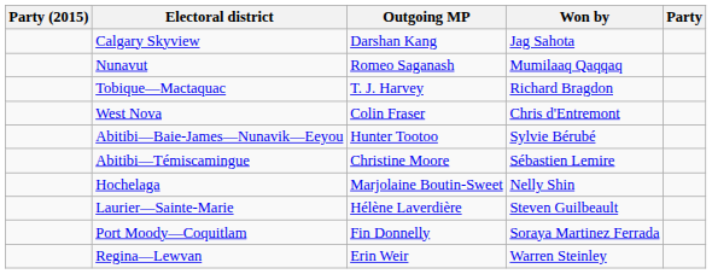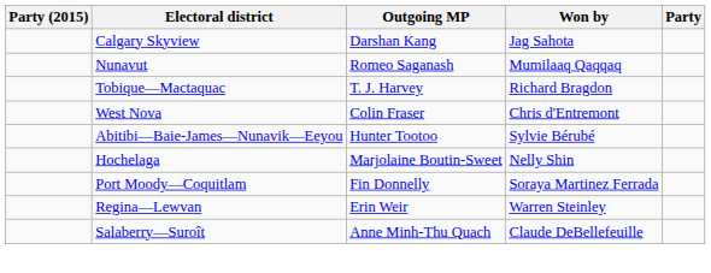 <table class="wikitable">
 <tr>
 <th>Party (2015)</th>
 <th>Electoral district</th>
 <th>Outgoing MP</th>
 <th>Won by</th>
 <th>Party</th>
 </tr>
 <tr>
 <td></td>
 <td><a href='#'>Calgary Skyview</a></td>
 <td><a href='#'>Darshan Kang</a></td>
 <td><a href='#'>Jag Sahota</a></td>
 <td></td>
 </tr>
 <tr>
 <td></td>
 <td><a href='#'>Nunavut</a></td>
 <td><a href='#'>Romeo Saganash</a></td>
 <td><a href='#'>Mumilaaq Qaqqaq</a></td>
 <td></td>
 </tr>
 <tr>
 <td></td>
 <td><a href='#'>Tobique—Mactaquac</a></td>
 <td><a href='#'>T. J. Harvey</a></td>
 <td><a href='#'>Richard Bragdon</a></td>
 <td></td>
 </tr>
 <tr>
 <td></td>
 <td><a href='#'>West Nova</a></td>
 <td><a href='#'>Colin Fraser</a></td>
 <td><a href='#'>Chris d'Entremont</a></td>
 <td></td>
 </tr>
 <tr>
 <td></td>
 <td><a href='#'>Abitibi—Baie-James—Nunavik—Eeyou</a></td>
 <td><a href='#'>Hunter Tootoo</a></td>
 <td><a href='#'>Sylvie Bérubé</a></td>
 <td></td>
 </tr>
 <tr>
 <td></td>
-<td><a href='#'>Abitibi—Témiscamingue</a></td>
-<td><a href='#'>Christine Moore</a></td>
-<td><a href='#'>Sébastien Lemire</a></td>
-<td></td>
-</tr>
-<tr>
-<td></td>
 <td><a href='#'>Hochelaga</a></td>
 <td><a href='#'>Marjolaine Boutin-Sweet</a></td>
 <td><a href='#'>Nelly Shin</a></td>
-<td></td>
-</tr>
-<tr>
-<td></td>
-<td><a href='#'>Laurier—Sainte-Marie</a></td>
-<td><a href='#'>Hélène Laverdière</a></td>
-<td><a href='#'>Steven Guilbeault</a></td>
 <td></td>
 </tr>
 <tr>
 <td></td>
 <td><a href='#'>Port Moody—Coquitlam</a></td>
 <td><a href='#'>Fin Donnelly</a></td>
 <td><a href='#'>Soraya Martinez Ferrada</a></td>
 <td></td>
 </tr>
 <tr>
 <td></td>
 <td><a href='#'>Regina—Lewvan</a></td>
 <td><a href='#'>Erin Weir</a></td>
 <td><a href='#'>Warren Steinley</a></td>
 <td></td>
 </tr>
+<tr>
+<td></td>
+<td><a href='#'>Salaberry—Suroît</a></td>
+<td><a href='#'>Anne Minh-Thu Quach</a></td>
+<td><a href='#'>Claude DeBellefeuille</a></td>
+<td></td>
+</tr>
 </table>
